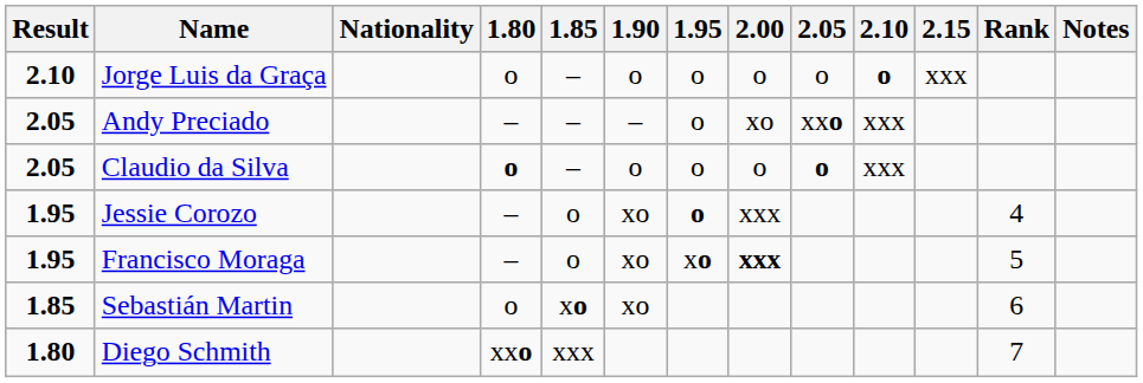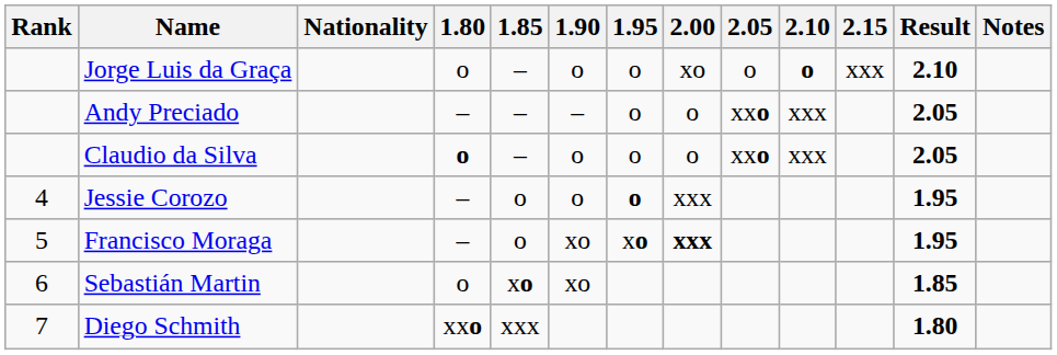 <table class="wikitable sortable" style="text-align:center;font-size:95%">
 <tr>
-<th>Result</th>
+<th>Rank</th>
 <th>Name</th>
 <th>Nationality</th>
 <th>1.80</th>
 <th>1.85</th>
 <th>1.90</th>
 <th>1.95</th>
 <th>2.00</th>
 <th>2.05</th>
 <th>2.10</th>
 <th>2.15</th>
-<th>Rank</th>
+<th>Result</th>
 <th>Notes</th>
 </tr>
 <tr>
-<td><strong>2.10</strong></td>
+<td></td>
 <td align=left><a href='#'>Jorge Luis da Graça</a></td>
 <td align=left></td>
 <td>o</td>
 <td>–</td>
 <td>o</td>
 <td>o</td>
-<td>o</td>
+<td>xo</td>
 <td>o</td>
 <td><strong>o</strong></td>
 <td>xxx</td>
-<td></td>
+<td><strong>2.10</strong></td>
 <td></td>
 </tr>
 <tr>
-<td><strong>2.05</strong></td>
+<td></td>
 <td align=left><a href='#'>Andy Preciado</a></td>
 <td align=left></td>
 <td>–</td>
 <td>–</td>
 <td>–</td>
 <td>o</td>
-<td>xo</td>
+<td>o</td>
 <td>xx<strong>o</strong></td>
 <td>xxx</td>
 <td></td>
-<td></td>
+<td><strong>2.05</strong></td>
 <td></td>
 </tr>
 <tr>
-<td><strong>2.05</strong></td>
+<td></td>
 <td align=left><a href='#'>Claudio da Silva</a></td>
 <td align=left></td>
 <td><strong>o</strong></td>
 <td>–</td>
 <td>o</td>
 <td>o</td>
 <td>o</td>
+<td>xx<strong>o</strong></td>
+<td>xxx</td>
+<td></td>
+<td><strong>2.05</strong></td>
+<td></td>
+</tr>
+<tr>
+<td>4</td>
+<td align=left><a href='#'>Jessie Corozo</a></td>
+<td align=left></td>
+<td>–</td>
+<td>o</td>
+<td>o</td>
 <td><strong>o</strong></td>
 <td>xxx</td>
 <td></td>
 <td></td>
 <td></td>
-</tr>
-<tr>
 <td><strong>1.95</strong></td>
-<td align=left><a href='#'>Jessie Corozo</a></td>
-<td align=left></td>
-<td>–</td>
-<td>o</td>
-<td>xo</td>
-<td><strong>o</strong></td>
-<td>xxx</td>
-<td></td>
-<td></td>
-<td></td>
-<td>4</td>
 <td></td>
 </tr>
 <tr>
-<td><strong>1.95</strong></td>
+<td>5</td>
 <td align=left><a href='#'>Francisco Moraga</a></td>
 <td align=left></td>
 <td>–</td>
 <td>o</td>
 <td>xo</td>
 <td>x<strong>o</strong></td>
 <td><strong>xxx</strong></td>
 <td></td>
 <td></td>
 <td></td>
-<td>5</td>
+<td><strong>1.95</strong></td>
 <td></td>
 </tr>
 <tr>
-<td><strong>1.85</strong></td>
+<td>6</td>
 <td align=left><a href='#'>Sebastián Martin</a></td>
 <td align=left></td>
 <td>o</td>
 <td>x<strong>o</strong></td>
 <td>xo</td>
 <td></td>
 <td></td>
 <td></td>
 <td></td>
 <td></td>
-<td>6</td>
+<td><strong>1.85</strong></td>
 <td></td>
 </tr>
 <tr>
-<td><strong>1.80</strong></td>
+<td>7</td>
 <td align=left><a href='#'>Diego Schmith</a></td>
 <td align=left></td>
 <td>xx<strong>o</strong></td>
 <td>xxx</td>
 <td></td>
 <td></td>
 <td></td>
 <td></td>
 <td></td>
 <td></td>
-<td>7</td>
+<td><strong>1.80</strong></td>
 <td></td>
 </tr>
 </table>
